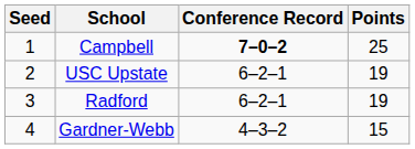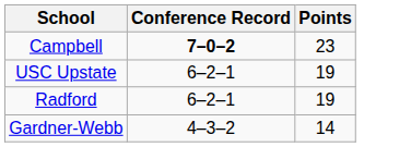 <table class="wikitable" style="text-align:center">
 <tr>
-<th>Seed</th>
 <th>School</th>
 <th>Conference Record</th>
 <th>Points</th>
 </tr>
 <tr>
-<td>1</td>
 <td><a href='#'>Campbell</a></td>
 <td><strong>7–0–2</strong></td>
-<td>25</td>
+<td>23</td>
 </tr>
 <tr>
-<td>2</td>
 <td><a href='#'>USC Upstate</a></td>
 <td>6–2–1</td>
 <td>19</td>
 </tr>
 <tr>
-<td>3</td>
 <td><a href='#'>Radford</a></td>
 <td>6–2–1</td>
 <td>19</td>
 </tr>
 <tr>
-<td>4</td>
 <td><a href='#'>Gardner-Webb</a></td>
 <td>4–3–2</td>
-<td>15</td>
+<td>14</td>
 </tr>
 </table>
